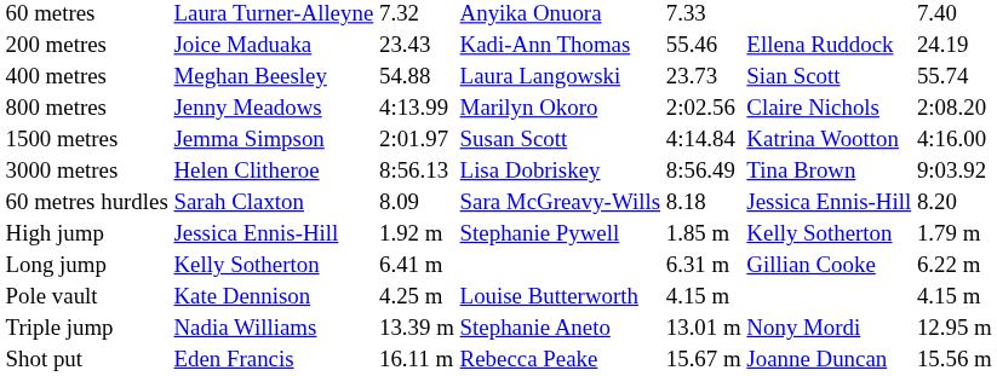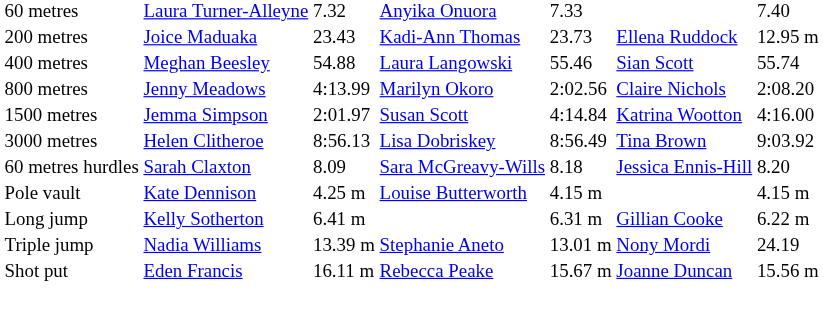 <table>
 <tr>
 <td>60 metres</td>
 <td><a href='#'>Laura Turner-Alleyne</a></td>
 <td>7.32</td>
 <td><a href='#'>Anyika Onuora</a></td>
 <td>7.33</td>
 <td></td>
 <td>7.40</td>
 </tr>
 <tr>
 <td>200 metres</td>
 <td><a href='#'>Joice Maduaka</a></td>
 <td>23.43</td>
 <td><a href='#'>Kadi-Ann Thomas</a></td>
-<td>55.46</td>
+<td>23.73</td>
 <td><a href='#'>Ellena Ruddock</a></td>
-<td>24.19</td>
+<td>12.95 m</td>
 </tr>
 <tr>
 <td>400 metres</td>
 <td><a href='#'>Meghan Beesley</a></td>
 <td>54.88</td>
 <td><a href='#'>Laura Langowski</a></td>
-<td>23.73</td>
+<td>55.46</td>
 <td><a href='#'>Sian Scott</a></td>
 <td>55.74</td>
 </tr>
 <tr>
 <td>800 metres</td>
 <td><a href='#'>Jenny Meadows</a></td>
 <td>4:13.99</td>
 <td><a href='#'>Marilyn Okoro</a></td>
 <td>2:02.56</td>
 <td><a href='#'>Claire Nichols</a></td>
 <td>2:08.20</td>
 </tr>
 <tr>
 <td>1500 metres</td>
 <td><a href='#'>Jemma Simpson</a></td>
 <td>2:01.97</td>
 <td><a href='#'>Susan Scott</a></td>
 <td>4:14.84</td>
 <td><a href='#'>Katrina Wootton</a></td>
 <td>4:16.00</td>
 </tr>
 <tr>
 <td>3000 metres</td>
 <td><a href='#'>Helen Clitheroe</a></td>
 <td>8:56.13</td>
 <td><a href='#'>Lisa Dobriskey</a></td>
 <td>8:56.49</td>
 <td><a href='#'>Tina Brown</a></td>
 <td>9:03.92</td>
 </tr>
 <tr>
 <td>60 metres hurdles</td>
 <td><a href='#'>Sarah Claxton</a></td>
 <td>8.09</td>
 <td><a href='#'>Sara McGreavy-Wills</a></td>
 <td>8.18</td>
 <td><a href='#'>Jessica Ennis-Hill</a></td>
 <td>8.20</td>
 </tr>
 <tr>
-<td>High jump</td>
-<td><a href='#'>Jessica Ennis-Hill</a></td>
-<td>1.92 m</td>
-<td><a href='#'>Stephanie Pywell</a></td>
-<td>1.85 m</td>
-<td><a href='#'>Kelly Sotherton</a></td>
-<td>1.79 m</td>
+<td>Pole vault</td>
+<td><a href='#'>Kate Dennison</a></td>
+<td>4.25 m</td>
+<td><a href='#'>Louise Butterworth</a></td>
+<td>4.15 m</td>
+<td></td>
+<td>4.15 m</td>
 </tr>
 <tr>
 <td>Long jump</td>
 <td><a href='#'>Kelly Sotherton</a></td>
 <td>6.41 m</td>
 <td></td>
 <td>6.31 m</td>
 <td><a href='#'>Gillian Cooke</a></td>
 <td>6.22 m</td>
 </tr>
 <tr>
-<td>Pole vault</td>
-<td><a href='#'>Kate Dennison</a></td>
-<td>4.25 m</td>
-<td><a href='#'>Louise Butterworth</a></td>
-<td>4.15 m</td>
-<td></td>
-<td>4.15 m</td>
-</tr>
-<tr>
 <td>Triple jump</td>
 <td><a href='#'>Nadia Williams</a></td>
 <td>13.39 m</td>
 <td><a href='#'>Stephanie Aneto</a></td>
 <td>13.01 m</td>
 <td><a href='#'>Nony Mordi</a></td>
-<td>12.95 m</td>
+<td>24.19</td>
 </tr>
 <tr>
 <td>Shot put</td>
 <td><a href='#'>Eden Francis</a></td>
 <td>16.11 m</td>
 <td><a href='#'>Rebecca Peake</a></td>
 <td>15.67 m</td>
 <td><a href='#'>Joanne Duncan</a></td>
 <td>15.56 m</td>
 </tr>
 </table>
